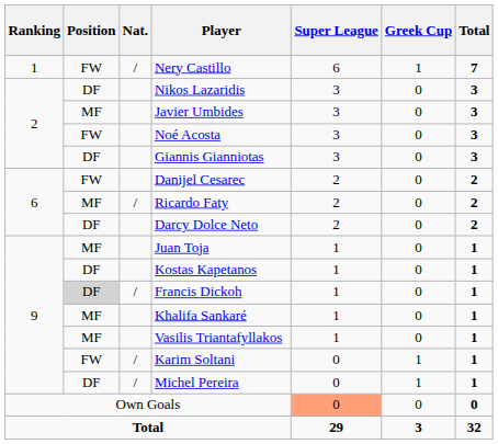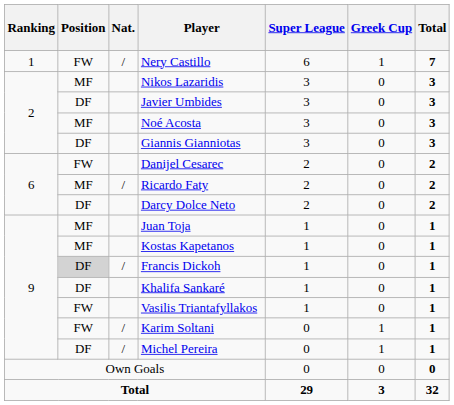 <table class="wikitable sortable" style="text-align:center">
 <tr>
 <th height=50>Ranking</th>
 <th height=50>Position</th>
 <th height=50>Nat.</th>
 <th width=150>Player</th>
 <th height=50><a href='#'>Super League</a></th>
 <th height=50><a href='#'>Greek Cup</a></th>
 <th height=50><strong>Total</strong></th>
 </tr>
 <tr>
 <td>1</td>
 <td>FW</td>
 <td> / </td>
 <td align="left"><a href='#'>Nery Castillo</a></td>
 <td>6</td>
 <td>1</td>
 <td><strong>7</strong></td>
 </tr>
 <tr>
 <td rowspan=4>2</td>
-<td>DF</td>
+<td>MF</td>
 <td></td>
 <td align="left"><a href='#'>Nikos Lazaridis</a></td>
 <td>3</td>
 <td>0</td>
 <td><strong>3</strong></td>
 </tr>
 <tr>
-<td>MF</td>
+<td>DF</td>
 <td></td>
 <td align="left"><a href='#'>Javier Umbides</a></td>
 <td>3</td>
 <td>0</td>
 <td><strong>3</strong></td>
 </tr>
 <tr>
-<td>FW</td>
+<td>MF</td>
 <td></td>
 <td align="left"><a href='#'>Noé Acosta</a></td>
 <td>3</td>
 <td>0</td>
 <td><strong>3</strong></td>
 </tr>
 <tr>
 <td>DF</td>
 <td></td>
 <td align="left"><a href='#'>Giannis Gianniotas</a></td>
 <td>3</td>
 <td>0</td>
 <td><strong>3</strong></td>
 </tr>
 <tr>
 <td rowspan=3>6</td>
 <td>FW</td>
 <td></td>
 <td align="left"><a href='#'>Danijel Cesarec</a></td>
 <td>2</td>
 <td>0</td>
 <td><strong>2</strong></td>
 </tr>
 <tr>
 <td>MF</td>
 <td> / </td>
 <td align="left"><a href='#'>Ricardo Faty</a></td>
 <td>2</td>
 <td>0</td>
 <td><strong>2</strong></td>
 </tr>
 <tr>
 <td>DF</td>
 <td></td>
 <td align="left"><a href='#'>Darcy Dolce Neto</a></td>
 <td>2</td>
 <td>0</td>
 <td><strong>2</strong></td>
 </tr>
 <tr>
 <td rowspan=7>9</td>
 <td>MF</td>
 <td></td>
 <td align="left"><a href='#'>Juan Toja</a></td>
 <td>1</td>
 <td>0</td>
 <td><strong>1</strong></td>
 </tr>
 <tr>
-<td>DF</td>
+<td>MF</td>
 <td></td>
 <td align="left"><a href='#'>Kostas Kapetanos</a></td>
 <td>1</td>
 <td>0</td>
 <td><strong>1</strong></td>
 </tr>
 <tr>
 <td style="background: lightgrey;">DF</td>
 <td> / </td>
 <td align="left"><a href='#'>Francis Dickoh</a></td>
 <td>1</td>
 <td>0</td>
 <td><strong>1</strong></td>
 </tr>
 <tr>
-<td>MF</td>
+<td>DF</td>
 <td></td>
 <td align="left"><a href='#'>Khalifa Sankaré</a></td>
 <td>1</td>
 <td>0</td>
 <td><strong>1</strong></td>
 </tr>
 <tr>
-<td>MF</td>
+<td>FW</td>
 <td></td>
 <td align="left"><a href='#'>Vasilis Triantafyllakos</a></td>
 <td>1</td>
 <td>0</td>
 <td><strong>1</strong></td>
 </tr>
 <tr>
 <td>FW</td>
 <td> / </td>
 <td align="left"><a href='#'>Karim Soltani</a></td>
 <td>0</td>
 <td>1</td>
 <td><strong>1</strong></td>
 </tr>
 <tr>
 <td>DF</td>
 <td> / </td>
 <td align="left"><a href='#'>Michel Pereira</a></td>
 <td>0</td>
 <td>1</td>
 <td><strong>1</strong></td>
 </tr>
 <tr class="sortbottom">
 <td colspan="4">Own Goals</td>
-<td style="background: lightsalmon;">0</td>
+<td>0</td>
 <td>0</td>
 <td><strong>0</strong></td>
 </tr>
 <tr class="sortbottom">
 <td colspan="4"><strong>Total</strong></td>
 <td><strong>29</strong></td>
 <td><strong>3</strong></td>
 <td><strong>32</strong></td>
 </tr>
 </table>
